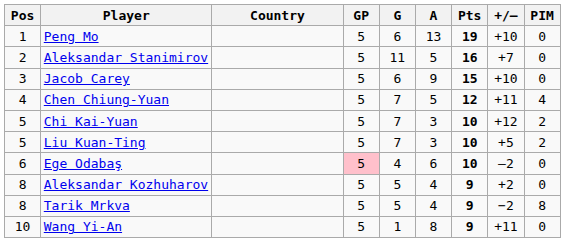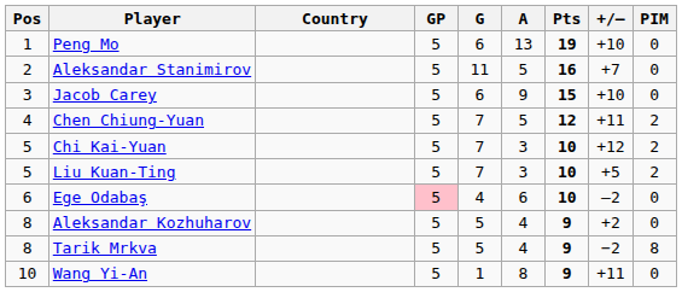 <table class="wikitable sortable" style="text-align: center;">
 <tr>
 <th width=30>Pos</th>
 <th width=165>Player</th>
 <th width=125>Country</th>
 <th width=30>GP</th>
 <th width=30>G</th>
 <th width=30>A</th>
 <th width=30>Pts</th>
 <th width=30>+/–</th>
 <th width=30>PIM</th>
 </tr>
 <tr>
 <td>1</td>
 <td align=left><a href='#'>Peng Mo</a></td>
 <td align=left></td>
 <td>5</td>
 <td>6</td>
 <td>13</td>
 <td><strong>19</strong></td>
 <td>+10</td>
 <td>0</td>
 </tr>
 <tr>
 <td>2</td>
 <td align="left"><a href='#'>Aleksandar Stanimirov</a></td>
 <td align=left></td>
 <td>5</td>
 <td>11</td>
 <td>5</td>
 <td><strong>16</strong></td>
 <td>+7</td>
 <td>0</td>
 </tr>
 <tr>
 <td>3</td>
 <td align="left"><a href='#'>Jacob Carey</a></td>
 <td align="left"></td>
 <td>5</td>
 <td>6</td>
 <td>9</td>
 <td><strong>15</strong></td>
 <td>+10</td>
 <td>0</td>
 </tr>
 <tr>
 <td>4</td>
 <td align="left"><a href='#'>Chen Chiung-Yuan</a></td>
 <td align="left"></td>
 <td>5</td>
 <td>7</td>
 <td>5</td>
 <td><strong>12</strong></td>
 <td>+11</td>
-<td>4</td>
+<td>2</td>
 </tr>
 <tr>
 <td>5</td>
 <td align="left"><a href='#'>Chi Kai-Yuan</a></td>
 <td align="left"></td>
 <td>5</td>
 <td>7</td>
 <td>3</td>
 <td><strong>10</strong></td>
 <td>+12</td>
 <td>2</td>
 </tr>
 <tr>
 <td>5</td>
 <td align="left"><a href='#'>Liu Kuan-Ting</a></td>
 <td align="left"></td>
 <td>5</td>
 <td>7</td>
 <td>3</td>
 <td><strong>10</strong></td>
 <td>+5</td>
 <td>2</td>
 </tr>
 <tr>
 <td>6</td>
 <td align="left"><a href='#'>Ege Odabaş</a></td>
 <td align="left"></td>
 <td style="background: pink;">5</td>
 <td>4</td>
 <td>6</td>
 <td><strong>10</strong></td>
 <td>–2</td>
 <td>0</td>
 </tr>
 <tr>
 <td>8</td>
 <td align="left"><a href='#'>Aleksandar Kozhuharov</a></td>
 <td align="left"></td>
 <td>5</td>
 <td>5</td>
 <td>4</td>
 <td><strong>9</strong></td>
 <td>+2</td>
 <td>0</td>
 </tr>
 <tr>
 <td>8</td>
 <td align="left"><a href='#'>Tarik Mrkva</a></td>
 <td align="left"></td>
 <td>5</td>
 <td>5</td>
 <td>4</td>
 <td><strong>9</strong></td>
 <td>−2</td>
 <td>8</td>
 </tr>
 <tr>
 <td>10</td>
 <td align="left"><a href='#'>Wang Yi-An</a></td>
 <td align="left"></td>
 <td>5</td>
 <td>1</td>
 <td>8</td>
 <td><strong>9</strong></td>
 <td>+11</td>
 <td>0</td>
 </tr>
 </table>
